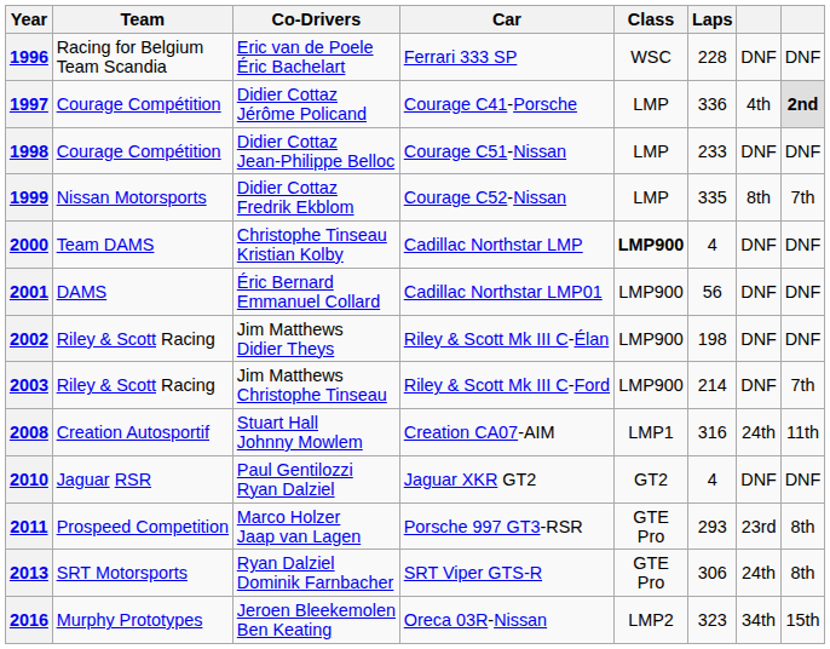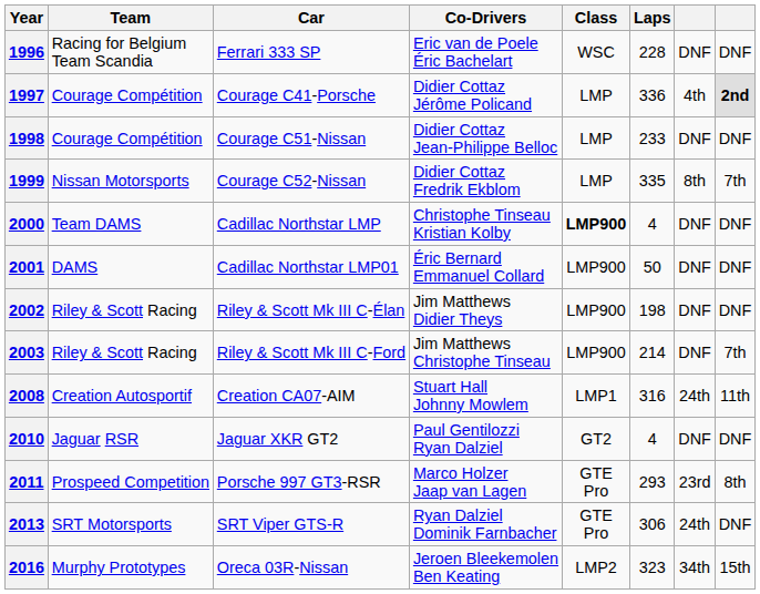 <table class="wikitable" style="text-align:center; font-size:90%">
 <tr>
 <th>Year</th>
 <th>Team</th>
+<th>Car</th>
 <th>Co-Drivers</th>
-<th>Car</th>
 <th>Class</th>
 <th>Laps</th>
 <th></th>
 <th></th>
 </tr>
 <tr>
 <th><a href='#'>1996</a></th>
 <td align="left"> Racing for Belgium<br> Team Scandia</td>
+<td align="left"><a href='#'>Ferrari 333 SP</a></td>
 <td align="left"> <a href='#'>Eric van de Poele</a><br> <a href='#'>Éric Bachelart</a></td>
-<td align="left"><a href='#'>Ferrari 333 SP</a></td>
 <td>WSC</td>
 <td>228</td>
 <td>DNF</td>
 <td>DNF</td>
 </tr>
 <tr>
 <th><a href='#'>1997</a></th>
 <td align="left"> <a href='#'>Courage Compétition</a></td>
+<td align="left"><a href='#'>Courage C41</a>-<a href='#'>Porsche</a></td>
 <td align="left"> <a href='#'>Didier Cottaz</a><br> <a href='#'>Jérôme Policand</a></td>
-<td align="left"><a href='#'>Courage C41</a>-<a href='#'>Porsche</a></td>
 <td>LMP</td>
 <td>336</td>
 <td>4th</td>
 <td style="background:#DFDFDF;"><strong>2nd</strong></td>
 </tr>
 <tr>
 <th><a href='#'>1998</a></th>
 <td align="left"> <a href='#'>Courage Compétition</a></td>
+<td align="left"><a href='#'>Courage C51</a>-<a href='#'>Nissan</a></td>
 <td align="left"> <a href='#'>Didier Cottaz</a><br> <a href='#'>Jean-Philippe Belloc</a></td>
-<td align="left"><a href='#'>Courage C51</a>-<a href='#'>Nissan</a></td>
 <td>LMP</td>
 <td>233</td>
 <td>DNF</td>
 <td>DNF</td>
 </tr>
 <tr>
 <th><a href='#'>1999</a></th>
 <td align="left"> <a href='#'>Nissan Motorsports</a></td>
+<td align="left"><a href='#'>Courage C52</a>-<a href='#'>Nissan</a></td>
 <td align="left"> <a href='#'>Didier Cottaz</a><br> <a href='#'>Fredrik Ekblom</a></td>
-<td align="left"><a href='#'>Courage C52</a>-<a href='#'>Nissan</a></td>
 <td>LMP</td>
 <td>335</td>
 <td>8th</td>
 <td>7th</td>
 </tr>
 <tr>
 <th><a href='#'>2000</a></th>
 <td align="left"> <a href='#'>Team DAMS</a></td>
+<td align="left"><a href='#'>Cadillac Northstar LMP</a></td>
 <td align="left"> <a href='#'>Christophe Tinseau</a><br> <a href='#'>Kristian Kolby</a></td>
-<td align="left"><a href='#'>Cadillac Northstar LMP</a></td>
 <td><strong>LMP900</strong></td>
 <td>4</td>
 <td>DNF</td>
 <td>DNF</td>
 </tr>
 <tr>
 <th><a href='#'>2001</a></th>
 <td align="left"> <a href='#'>DAMS</a></td>
+<td align="left"><a href='#'>Cadillac Northstar LMP01</a></td>
 <td align="left"> <a href='#'>Éric Bernard</a><br> <a href='#'>Emmanuel Collard</a></td>
-<td align="left"><a href='#'>Cadillac Northstar LMP01</a></td>
 <td>LMP900</td>
-<td>56</td>
+<td>50</td>
 <td>DNF</td>
 <td>DNF</td>
 </tr>
 <tr>
 <th><a href='#'>2002</a></th>
 <td align="left"> <a href='#'>Riley & Scott</a> Racing</td>
+<td align="left"><a href='#'>Riley & Scott Mk III C</a>-<a href='#'>Élan</a></td>
 <td align="left"> Jim Matthews<br> <a href='#'>Didier Theys</a></td>
-<td align="left"><a href='#'>Riley & Scott Mk III C</a>-<a href='#'>Élan</a></td>
 <td>LMP900</td>
 <td>198</td>
 <td>DNF</td>
 <td>DNF</td>
 </tr>
 <tr>
 <th><a href='#'>2003</a></th>
 <td align="left"> <a href='#'>Riley & Scott</a> Racing</td>
+<td align="left"><a href='#'>Riley & Scott Mk III C</a>-<a href='#'>Ford</a></td>
 <td align="left"> Jim Matthews<br> <a href='#'>Christophe Tinseau</a></td>
-<td align="left"><a href='#'>Riley & Scott Mk III C</a>-<a href='#'>Ford</a></td>
 <td>LMP900</td>
 <td>214</td>
 <td>DNF</td>
 <td>7th</td>
 </tr>
 <tr>
 <th><a href='#'>2008</a></th>
 <td align="left"> <a href='#'>Creation Autosportif</a></td>
+<td align="left"><a href='#'>Creation CA07</a>-AIM</td>
 <td align="left"> <a href='#'>Stuart Hall</a><br> <a href='#'>Johnny Mowlem</a></td>
-<td align="left"><a href='#'>Creation CA07</a>-AIM</td>
 <td>LMP1</td>
 <td>316</td>
 <td>24th</td>
 <td>11th</td>
 </tr>
 <tr>
 <th><a href='#'>2010</a></th>
 <td align="left"> <a href='#'>Jaguar</a> <a href='#'>RSR</a></td>
+<td align="left"><a href='#'>Jaguar XKR</a> GT2</td>
 <td align="left"> <a href='#'>Paul Gentilozzi</a><br> <a href='#'>Ryan Dalziel</a></td>
-<td align="left"><a href='#'>Jaguar XKR</a> GT2</td>
 <td>GT2</td>
 <td>4</td>
 <td>DNF</td>
 <td>DNF</td>
 </tr>
 <tr>
 <th><a href='#'>2011</a></th>
 <td align="left"> <a href='#'>Prospeed Competition</a></td>
+<td align="left"><a href='#'>Porsche 997 GT3</a>-RSR</td>
 <td align="left"> <a href='#'>Marco Holzer</a><br> <a href='#'>Jaap van Lagen</a></td>
-<td align="left"><a href='#'>Porsche 997 GT3</a>-RSR</td>
 <td>GTE<br>Pro</td>
 <td>293</td>
 <td>23rd</td>
 <td>8th</td>
 </tr>
 <tr>
 <th><a href='#'>2013</a></th>
 <td align="left"> <a href='#'>SRT Motorsports</a></td>
+<td align="left"><a href='#'>SRT Viper GTS-R</a></td>
 <td align="left"> <a href='#'>Ryan Dalziel</a><br> <a href='#'>Dominik Farnbacher</a></td>
-<td align="left"><a href='#'>SRT Viper GTS-R</a></td>
 <td>GTE<br>Pro</td>
 <td>306</td>
 <td>24th</td>
-<td>8th</td>
+<td>DNF</td>
 </tr>
 <tr>
 <th><a href='#'>2016</a></th>
 <td align="left"> <a href='#'>Murphy Prototypes</a></td>
+<td align="left"><a href='#'>Oreca 03R</a>-<a href='#'>Nissan</a></td>
 <td align="left"> <a href='#'>Jeroen Bleekemolen</a><br> <a href='#'>Ben Keating</a></td>
-<td align="left"><a href='#'>Oreca 03R</a>-<a href='#'>Nissan</a></td>
 <td>LMP2</td>
 <td>323</td>
 <td>34th</td>
 <td>15th</td>
 </tr>
 </table>
